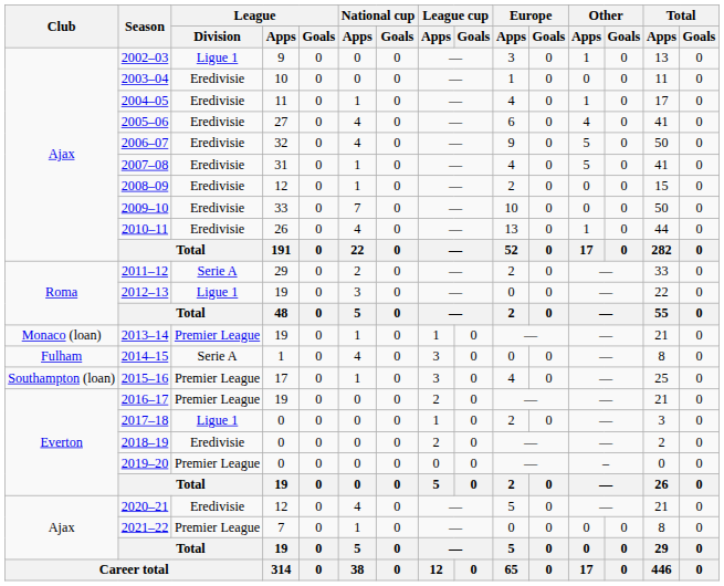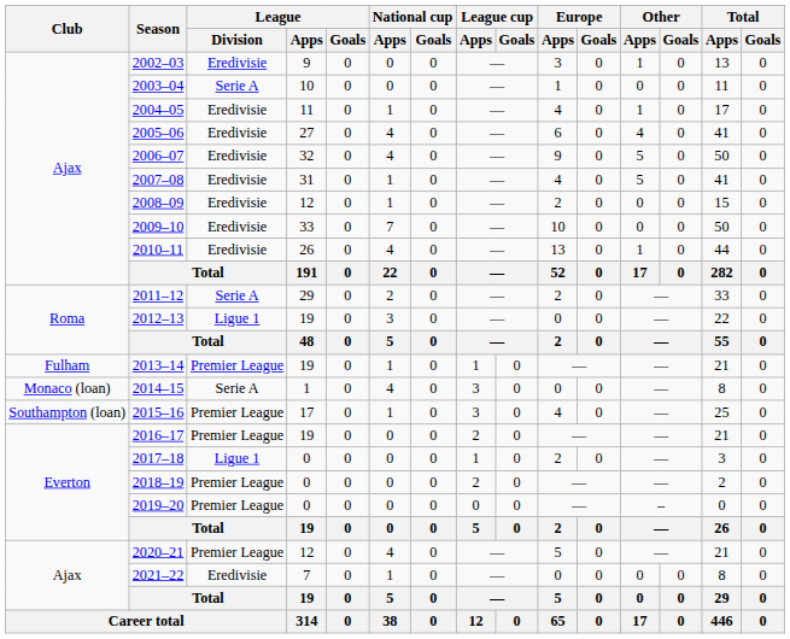 <table class="wikitable" style="text-align: center;">
 <tr>
 <th rowspan="2">Club</th>
 <th rowspan="2">Season</th>
 <th colspan="3">League</th>
 <th colspan="2">National cup</th>
 <th colspan="2">League cup</th>
 <th colspan="2">Europe</th>
 <th colspan="2">Other</th>
 <th colspan="2">Total</th>
 </tr>
 <tr>
 <th>Division</th>
 <th>Apps</th>
 <th>Goals</th>
 <th>Apps</th>
 <th>Goals</th>
 <th>Apps</th>
 <th>Goals</th>
 <th>Apps</th>
 <th>Goals</th>
 <th>Apps</th>
 <th>Goals</th>
 <th>Apps</th>
 <th>Goals</th>
 </tr>
 <tr>
 <td rowspan="10"><a href='#'>Ajax</a></td>
 <td><a href='#'>2002–03</a></td>
-<td><a href='#'>Ligue 1</a></td>
+<td><a href='#'>Eredivisie</a></td>
 <td>9</td>
 <td>0</td>
 <td>0</td>
 <td>0</td>
 <td colspan="2">—</td>
 <td>3</td>
 <td>0</td>
 <td>1</td>
 <td>0</td>
 <td>13</td>
 <td>0</td>
 </tr>
 <tr>
 <td><a href='#'>2003–04</a></td>
-<td>Eredivisie</td>
+<td><a href='#'>Serie A</a></td>
 <td>10</td>
 <td>0</td>
 <td>0</td>
 <td>0</td>
 <td colspan="2">—</td>
 <td>1</td>
 <td>0</td>
 <td>0</td>
 <td>0</td>
 <td>11</td>
 <td>0</td>
 </tr>
 <tr>
 <td><a href='#'>2004–05</a></td>
 <td>Eredivisie</td>
 <td>11</td>
 <td>0</td>
 <td>1</td>
 <td>0</td>
 <td colspan="2">—</td>
 <td>4</td>
 <td>0</td>
 <td>1</td>
 <td>0</td>
 <td>17</td>
 <td>0</td>
 </tr>
 <tr>
 <td><a href='#'>2005–06</a></td>
 <td>Eredivisie</td>
 <td>27</td>
 <td>0</td>
 <td>4</td>
 <td>0</td>
 <td colspan="2">—</td>
 <td>6</td>
 <td>0</td>
 <td>4</td>
 <td>0</td>
 <td>41</td>
 <td>0</td>
 </tr>
 <tr>
 <td><a href='#'>2006–07</a></td>
 <td>Eredivisie</td>
 <td>32</td>
 <td>0</td>
 <td>4</td>
 <td>0</td>
 <td colspan="2">—</td>
 <td>9</td>
 <td>0</td>
 <td>5</td>
 <td>0</td>
 <td>50</td>
 <td>0</td>
 </tr>
 <tr>
 <td><a href='#'>2007–08</a></td>
 <td>Eredivisie</td>
 <td>31</td>
 <td>0</td>
 <td>1</td>
 <td>0</td>
 <td colspan="2">—</td>
 <td>4</td>
 <td>0</td>
 <td>5</td>
 <td>0</td>
 <td>41</td>
 <td>0</td>
 </tr>
 <tr>
 <td><a href='#'>2008–09</a></td>
 <td>Eredivisie</td>
 <td>12</td>
 <td>0</td>
 <td>1</td>
 <td>0</td>
 <td colspan="2">—</td>
 <td>2</td>
 <td>0</td>
 <td>0</td>
 <td>0</td>
 <td>15</td>
 <td>0</td>
 </tr>
 <tr>
 <td><a href='#'>2009–10</a></td>
 <td>Eredivisie</td>
 <td>33</td>
 <td>0</td>
 <td>7</td>
 <td>0</td>
 <td colspan="2">—</td>
 <td>10</td>
 <td>0</td>
 <td>0</td>
 <td>0</td>
 <td>50</td>
 <td>0</td>
 </tr>
 <tr>
 <td><a href='#'>2010–11</a></td>
 <td>Eredivisie</td>
 <td>26</td>
 <td>0</td>
 <td>4</td>
 <td>0</td>
 <td colspan="2">—</td>
 <td>13</td>
 <td>0</td>
 <td>1</td>
 <td>0</td>
 <td>44</td>
 <td>0</td>
 </tr>
 <tr>
 <th colspan="2">Total</th>
 <th>191</th>
 <th>0</th>
 <th>22</th>
 <th>0</th>
 <th colspan="2">—</th>
 <th>52</th>
 <th>0</th>
 <th>17</th>
 <th>0</th>
 <th>282</th>
 <th>0</th>
 </tr>
 <tr>
 <td rowspan="3"><a href='#'>Roma</a></td>
 <td><a href='#'>2011–12</a></td>
 <td><a href='#'>Serie A</a></td>
 <td>29</td>
 <td>0</td>
 <td>2</td>
 <td>0</td>
 <td colspan="2">—</td>
 <td>2</td>
 <td>0</td>
 <td colspan="2">—</td>
 <td>33</td>
 <td>0</td>
 </tr>
 <tr>
 <td><a href='#'>2012–13</a></td>
 <td><a href='#'>Ligue 1</a></td>
 <td>19</td>
 <td>0</td>
 <td>3</td>
 <td>0</td>
 <td colspan="2">—</td>
 <td>0</td>
 <td>0</td>
 <td colspan="2">—</td>
 <td>22</td>
 <td>0</td>
 </tr>
 <tr>
 <th colspan="2">Total</th>
 <th>48</th>
 <th>0</th>
 <th>5</th>
 <th>0</th>
 <th colspan="2">—</th>
 <th>2</th>
 <th>0</th>
 <th colspan="2">—</th>
 <th>55</th>
 <th>0</th>
 </tr>
 <tr>
-<td><a href='#'>Monaco</a> (loan)</td>
+<td><a href='#'>Fulham</a></td>
 <td><a href='#'>2013–14</a></td>
 <td><a href='#'>Premier League</a></td>
 <td>19</td>
 <td>0</td>
 <td>1</td>
 <td>0</td>
 <td>1</td>
 <td>0</td>
 <td colspan="2">—</td>
 <td colspan="2">—</td>
 <td>21</td>
 <td>0</td>
 </tr>
 <tr>
-<td><a href='#'>Fulham</a></td>
+<td><a href='#'>Monaco</a> (loan)</td>
 <td><a href='#'>2014–15</a></td>
 <td>Serie A</td>
 <td>1</td>
 <td>0</td>
 <td>4</td>
 <td>0</td>
 <td>3</td>
 <td>0</td>
 <td>0</td>
 <td>0</td>
 <td colspan="2">—</td>
 <td>8</td>
 <td>0</td>
 </tr>
 <tr>
 <td><a href='#'>Southampton</a> (loan)</td>
 <td><a href='#'>2015–16</a></td>
 <td>Premier League</td>
 <td>17</td>
 <td>0</td>
 <td>1</td>
 <td>0</td>
 <td>3</td>
 <td>0</td>
 <td>4</td>
 <td>0</td>
 <td colspan="2">—</td>
 <td>25</td>
 <td>0</td>
 </tr>
 <tr>
 <td rowspan="5"><a href='#'>Everton</a></td>
 <td><a href='#'>2016–17</a></td>
 <td>Premier League</td>
 <td>19</td>
 <td>0</td>
 <td>0</td>
 <td>0</td>
 <td>2</td>
 <td>0</td>
 <td colspan="2">—</td>
 <td colspan="2">—</td>
 <td>21</td>
 <td>0</td>
 </tr>
 <tr>
 <td><a href='#'>2017–18</a></td>
 <td><a href='#'>Ligue 1</a></td>
 <td>0</td>
 <td>0</td>
 <td>0</td>
 <td>0</td>
 <td>1</td>
 <td>0</td>
 <td>2</td>
 <td>0</td>
 <td colspan="2">—</td>
 <td>3</td>
 <td>0</td>
 </tr>
 <tr>
 <td><a href='#'>2018–19</a></td>
-<td>Eredivisie</td>
+<td>Premier League</td>
 <td>0</td>
 <td>0</td>
 <td>0</td>
 <td>0</td>
 <td>2</td>
 <td>0</td>
 <td colspan="2">—</td>
 <td colspan="2">—</td>
 <td>2</td>
 <td>0</td>
 </tr>
 <tr>
 <td><a href='#'>2019–20</a></td>
 <td>Premier League</td>
 <td>0</td>
 <td>0</td>
 <td>0</td>
 <td>0</td>
 <td>0</td>
 <td>0</td>
 <td colspan="2">—</td>
 <td colspan="2">–</td>
 <td>0</td>
 <td>0</td>
 </tr>
 <tr>
 <th colspan="2">Total</th>
 <th>19</th>
 <th>0</th>
 <th>0</th>
 <th>0</th>
 <th>5</th>
 <th>0</th>
 <th>2</th>
 <th>0</th>
 <th colspan="2">—</th>
 <th>26</th>
 <th>0</th>
 </tr>
 <tr>
 <td rowspan="3">Ajax</td>
 <td><a href='#'>2020–21</a></td>
-<td>Eredivisie</td>
+<td>Premier League</td>
 <td>12</td>
 <td>0</td>
 <td>4</td>
 <td>0</td>
 <td colspan="2">—</td>
 <td>5</td>
 <td>0</td>
 <td colspan="2">—</td>
 <td>21</td>
 <td>0</td>
 </tr>
 <tr>
 <td><a href='#'>2021–22</a></td>
-<td>Premier League</td>
+<td>Eredivisie</td>
 <td>7</td>
 <td>0</td>
 <td>1</td>
 <td>0</td>
 <td colspan="2">—</td>
 <td>0</td>
 <td>0</td>
 <td>0</td>
 <td>0</td>
 <td>8</td>
 <td>0</td>
 </tr>
 <tr>
 <th colspan="2">Total</th>
 <th>19</th>
 <th>0</th>
 <th>5</th>
 <th>0</th>
 <th colspan="2">—</th>
 <th>5</th>
 <th>0</th>
 <th>0</th>
 <th>0</th>
 <th>29</th>
 <th>0</th>
 </tr>
 <tr>
 <th colspan="3">Career total</th>
 <th>314</th>
 <th>0</th>
 <th>38</th>
 <th>0</th>
 <th>12</th>
 <th>0</th>
 <th>65</th>
 <th>0</th>
 <th>17</th>
 <th>0</th>
 <th>446</th>
 <th>0</th>
 </tr>
 </table>
